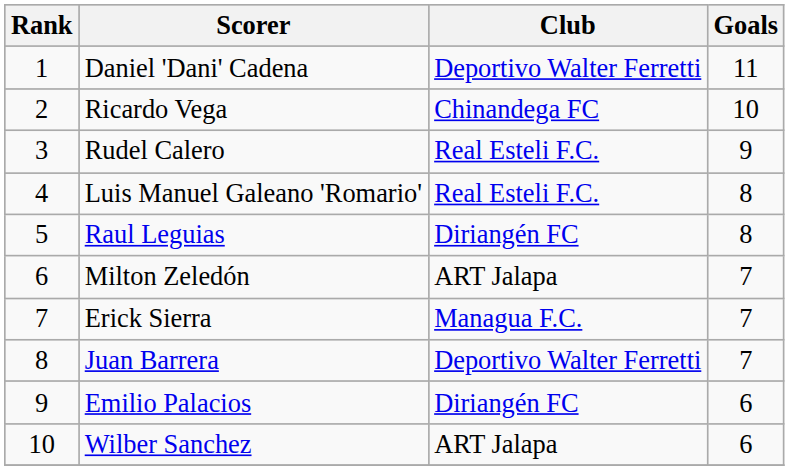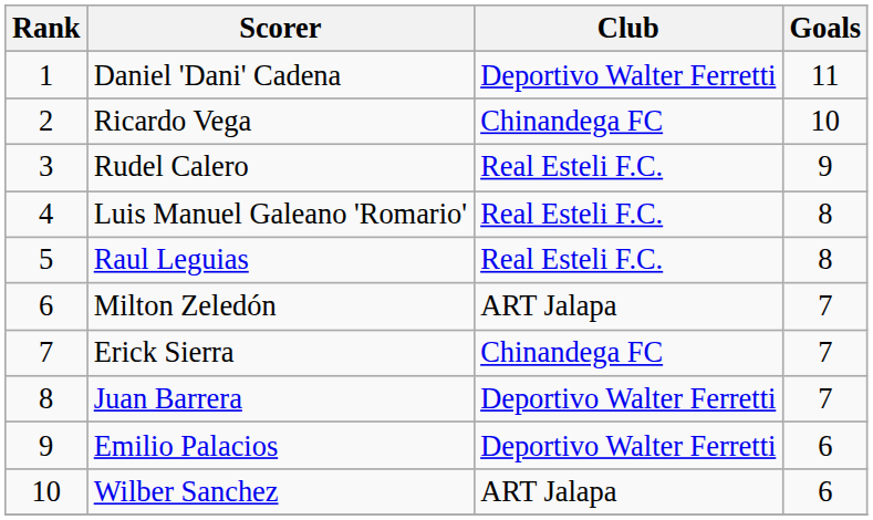 <table class="wikitable" style="text-align:center">
 <tr>
 <th>Rank</th>
 <th>Scorer</th>
 <th>Club</th>
 <th>Goals</th>
 </tr>
 <tr>
 <td>1</td>
 <td align="left"> Daniel 'Dani' Cadena</td>
 <td align="left"><a href='#'>Deportivo Walter Ferretti</a></td>
 <td>11</td>
 </tr>
 <tr>
 <td>2</td>
 <td align="left"> Ricardo Vega</td>
 <td align="left"><a href='#'>Chinandega FC</a></td>
 <td>10</td>
 </tr>
 <tr>
 <td>3</td>
 <td align="left"> Rudel Calero</td>
 <td align="left"><a href='#'>Real Esteli F.C.</a></td>
 <td>9</td>
 </tr>
 <tr>
 <td>4</td>
 <td align="left"> Luis Manuel Galeano 'Romario'</td>
 <td align="left"><a href='#'>Real Esteli F.C.</a></td>
 <td>8</td>
 </tr>
 <tr>
 <td>5</td>
 <td align="left"> <a href='#'>Raul Leguias</a></td>
-<td align="left"><a href='#'>Diriangén FC</a></td>
+<td align="left"><a href='#'>Real Esteli F.C.</a></td>
 <td>8</td>
 </tr>
 <tr>
 <td>6</td>
 <td align="left"> Milton Zeledón</td>
 <td align="left">ART Jalapa</td>
 <td>7</td>
 </tr>
 <tr>
 <td>7</td>
 <td align="left"> Erick Sierra</td>
-<td align="left"><a href='#'>Managua F.C.</a></td>
+<td align="left"><a href='#'>Chinandega FC</a></td>
 <td>7</td>
 </tr>
 <tr>
 <td>8</td>
 <td align="left"> <a href='#'>Juan Barrera</a></td>
 <td align="left"><a href='#'>Deportivo Walter Ferretti</a></td>
 <td>7</td>
 </tr>
 <tr>
 <td>9</td>
 <td align="left"> <a href='#'>Emilio Palacios</a></td>
-<td align="left"><a href='#'>Diriangén FC</a></td>
+<td align="left"><a href='#'>Deportivo Walter Ferretti</a></td>
 <td>6</td>
 </tr>
 <tr>
 <td>10</td>
 <td align="left"> <a href='#'>Wilber Sanchez</a></td>
 <td align="left">ART Jalapa</td>
 <td>6</td>
 </tr>
 <tr>
 </tr>
 </table>
